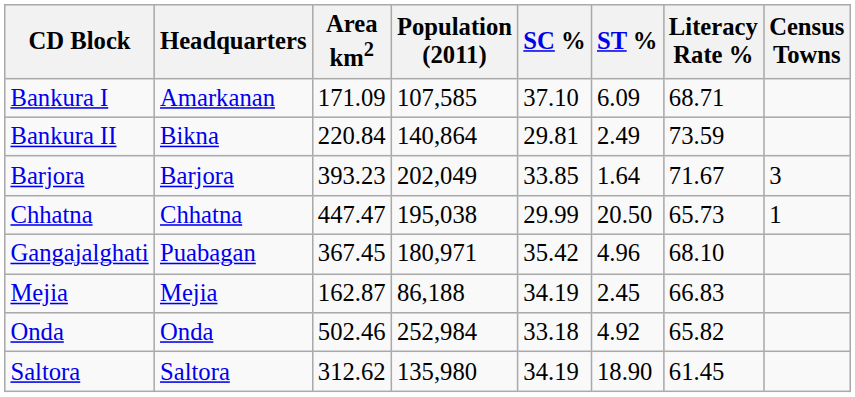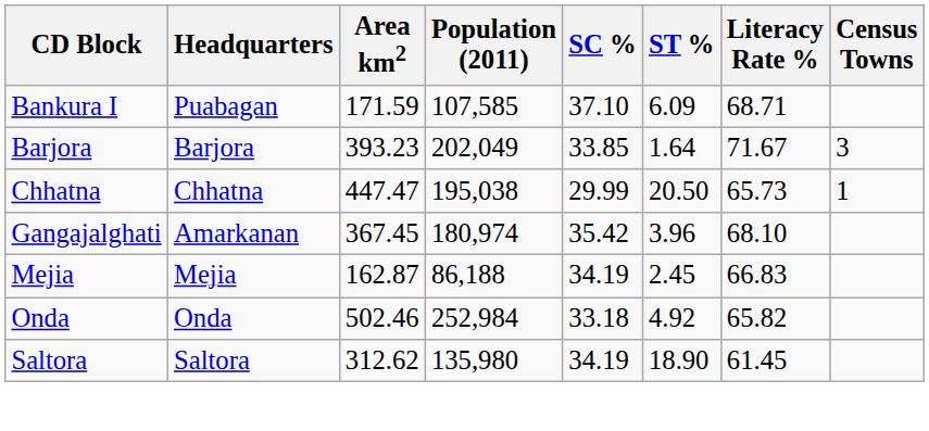 <table class="wikitable sortable">
 <tr>
 <th>CD Block</th>
 <th>Headquarters</th>
 <th>Area<br>km<sup>2</sup></th>
 <th>Population<br>(2011)</th>
 <th><a href='#'>SC</a> %</th>
 <th><a href='#'>ST</a> %</th>
 <th>Literacy<br> Rate %</th>
 <th>Census<br>Towns</th>
 </tr>
 <tr>
 <td><a href='#'>Bankura I</a></td>
-<td><a href='#'>Amarkanan</a></td>
-<td>171.09</td>
+<td><a href='#'>Puabagan</a></td>
+<td>171.59</td>
 <td>107,585</td>
 <td>37.10</td>
 <td>6.09</td>
 <td>68.71</td>
-<td></td>
-</tr>
-<tr>
-<td><a href='#'>Bankura II</a></td>
-<td><a href='#'>Bikna</a></td>
-<td>220.84</td>
-<td>140,864</td>
-<td>29.81</td>
-<td>2.49</td>
-<td>73.59</td>
 <td></td>
 </tr>
 <tr>
 <td><a href='#'>Barjora</a></td>
 <td><a href='#'>Barjora</a></td>
 <td>393.23</td>
 <td>202,049</td>
 <td>33.85</td>
 <td>1.64</td>
 <td>71.67</td>
 <td>3</td>
 </tr>
 <tr>
 <td><a href='#'>Chhatna</a></td>
 <td><a href='#'>Chhatna</a></td>
 <td>447.47</td>
 <td>195,038</td>
 <td>29.99</td>
 <td>20.50</td>
 <td>65.73</td>
 <td>1</td>
 </tr>
 <tr>
 <td><a href='#'>Gangajalghati</a></td>
-<td><a href='#'>Puabagan</a></td>
+<td><a href='#'>Amarkanan</a></td>
 <td>367.45</td>
-<td>180,971</td>
+<td>180,974</td>
 <td>35.42</td>
-<td>4.96</td>
+<td>3.96</td>
 <td>68.10</td>
 <td></td>
 </tr>
 <tr>
 <td><a href='#'>Mejia</a></td>
 <td><a href='#'>Mejia</a></td>
 <td>162.87</td>
 <td>86,188</td>
 <td>34.19</td>
 <td>2.45</td>
 <td>66.83</td>
 <td></td>
 </tr>
 <tr>
 <td><a href='#'>Onda</a></td>
 <td><a href='#'>Onda</a></td>
 <td>502.46</td>
 <td>252,984</td>
 <td>33.18</td>
 <td>4.92</td>
 <td>65.82</td>
 <td></td>
 </tr>
 <tr>
 <td><a href='#'>Saltora</a></td>
 <td><a href='#'>Saltora</a></td>
 <td>312.62</td>
 <td>135,980</td>
 <td>34.19</td>
 <td>18.90</td>
 <td>61.45</td>
 <td></td>
 </tr>
 </table>
